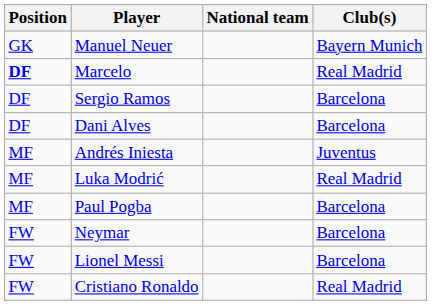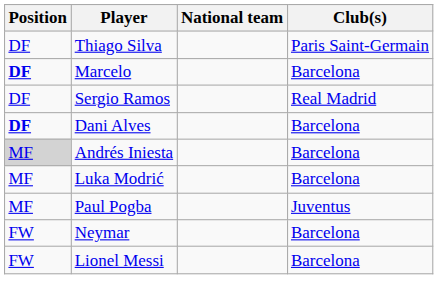 <table class="wikitable">
 <tr>
 <th>Position</th>
 <th>Player</th>
 <th>National team</th>
 <th>Club(s)</th>
 </tr>
 <tr>
-<td><a href='#'>GK</a></td>
-<td><a href='#'>Manuel Neuer</a></td>
+<td><a href='#'>DF</a></td>
+<td><a href='#'>Thiago Silva</a></td>
 <td></td>
-<td> <a href='#'>Bayern Munich</a></td>
+<td> <a href='#'>Paris Saint-Germain</a></td>
 </tr>
 <tr>
 <td><strong><a href='#'>DF</a></strong></td>
 <td><a href='#'>Marcelo</a></td>
 <td></td>
-<td> <a href='#'>Real Madrid</a></td>
+<td> <a href='#'>Barcelona</a></td>
 </tr>
 <tr>
 <td><a href='#'>DF</a></td>
 <td><a href='#'>Sergio Ramos</a></td>
 <td></td>
-<td> <a href='#'>Barcelona</a></td>
+<td> <a href='#'>Real Madrid</a></td>
 </tr>
 <tr>
-<td><a href='#'>DF</a></td>
+<td><strong><a href='#'>DF</a></strong></td>
 <td><a href='#'>Dani Alves</a></td>
 <td></td>
 <td> <a href='#'>Barcelona</a></td>
 </tr>
 <tr>
-<td><a href='#'>MF</a></td>
+<td style="background: lightgrey;"><a href='#'>MF</a></td>
 <td><a href='#'>Andrés Iniesta</a></td>
 <td></td>
-<td> <a href='#'>Juventus</a></td>
+<td> <a href='#'>Barcelona</a></td>
 </tr>
 <tr>
 <td><a href='#'>MF</a></td>
 <td><a href='#'>Luka Modrić</a></td>
 <td></td>
-<td> <a href='#'>Real Madrid</a></td>
+<td> <a href='#'>Barcelona</a></td>
 </tr>
 <tr>
 <td><a href='#'>MF</a></td>
 <td><a href='#'>Paul Pogba</a></td>
 <td></td>
-<td> <a href='#'>Barcelona</a></td>
+<td> <a href='#'>Juventus</a></td>
 </tr>
 <tr>
 <td><a href='#'>FW</a></td>
 <td><a href='#'>Neymar</a></td>
 <td></td>
 <td> <a href='#'>Barcelona</a></td>
 </tr>
 <tr>
 <td><a href='#'>FW</a></td>
 <td><a href='#'>Lionel Messi</a></td>
 <td></td>
 <td> <a href='#'>Barcelona</a></td>
 </tr>
-<tr>
-<td><a href='#'>FW</a></td>
-<td><a href='#'>Cristiano Ronaldo</a></td>
-<td></td>
-<td> <a href='#'>Real Madrid</a></td>
-</tr>
 </table>
